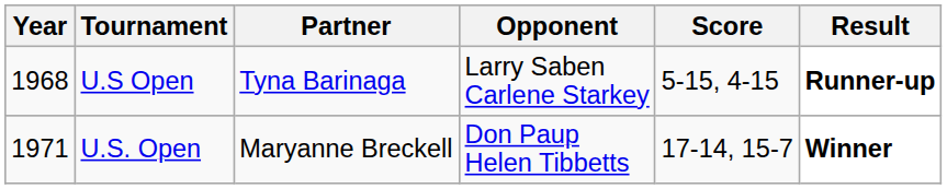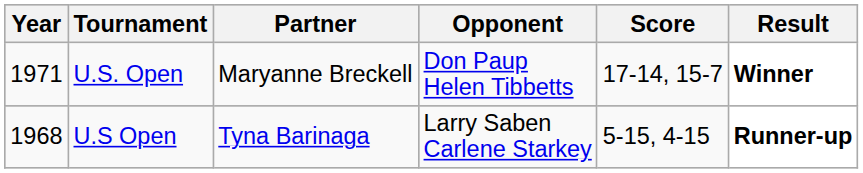 <table class="sortable wikitable" style="font-size: 90%;">
 <tr>
 <th>Year</th>
 <th>Tournament</th>
 <th>Partner</th>
 <th>Opponent</th>
 <th>Score</th>
 <th>Result</th>
 </tr>
 <tr>
+<td align="center">1971</td>
+<td><a href='#'>U.S. Open</a></td>
+<td> Maryanne Breckell</td>
+<td> <a href='#'>Don Paup</a><br> <a href='#'>Helen Tibbetts</a></td>
+<td>17-14, 15-7</td>
+<td style="text-align:left; background:white"> <strong>Winner</strong></td>
+</tr>
+<tr>
 <td align="center">1968</td>
 <td><a href='#'>U.S Open</a></td>
 <td> <a href='#'>Tyna Barinaga</a></td>
 <td> Larry Saben<br> <a href='#'>Carlene Starkey</a></td>
 <td>5-15, 4-15</td>
 <td style="text-align:left; background:white"> <strong>Runner-up</strong></td>
 </tr>
-<tr>
-<td align="center">1971</td>
-<td><a href='#'>U.S. Open</a></td>
-<td> Maryanne Breckell</td>
-<td> <a href='#'>Don Paup</a><br> <a href='#'>Helen Tibbetts</a></td>
-<td>17-14, 15-7</td>
-<td style="text-align:left; background:white"> <strong>Winner</strong></td>
-</tr>
 </table>
